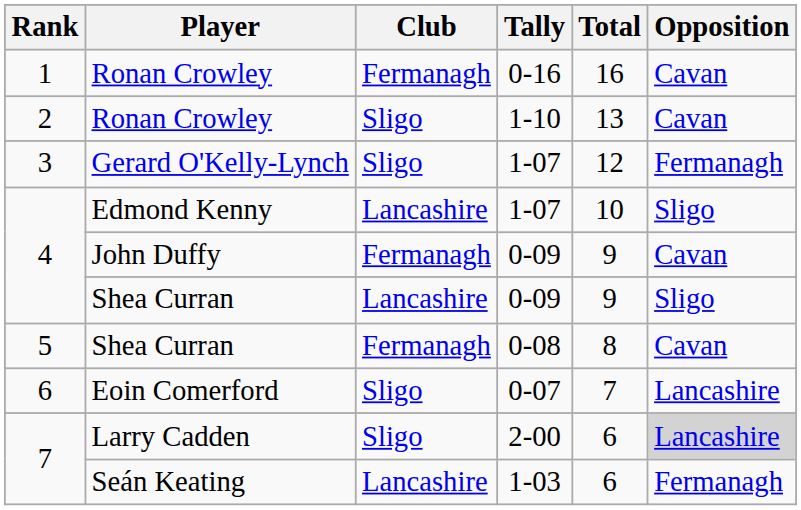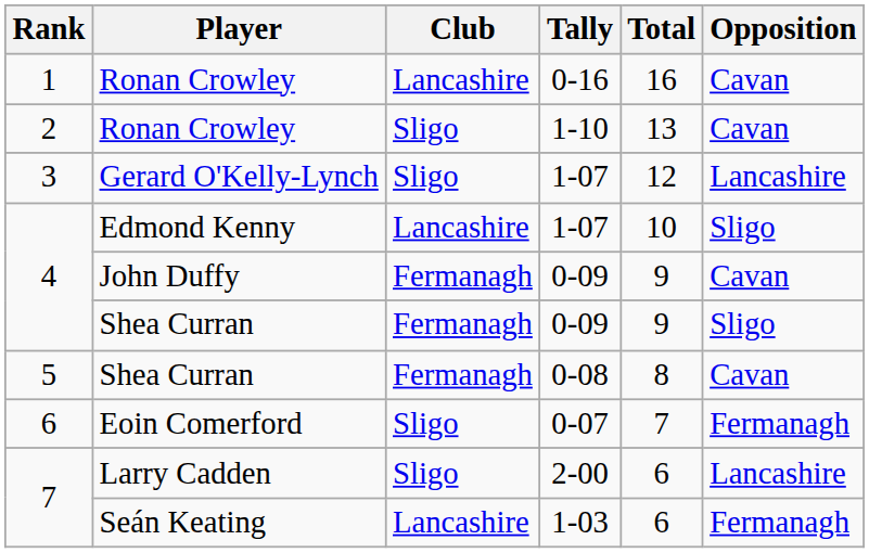 <table class="wikitable">
 <tr>
 <th>Rank</th>
 <th>Player</th>
 <th>Club</th>
 <th>Tally</th>
 <th>Total</th>
 <th>Opposition</th>
 </tr>
 <tr>
 <td rowspan="1" style="text-align:center;">1</td>
 <td><a href='#'>Ronan Crowley</a></td>
-<td><a href='#'>Fermanagh</a></td>
+<td><a href='#'>Lancashire</a></td>
 <td align="center">0-16</td>
 <td align="center">16</td>
 <td><a href='#'>Cavan</a></td>
 </tr>
 <tr>
 <td rowspan="1" style="text-align:center;">2</td>
 <td><a href='#'>Ronan Crowley</a></td>
 <td><a href='#'>Sligo</a></td>
 <td align="center">1-10</td>
 <td align="center">13</td>
 <td><a href='#'>Cavan</a></td>
 </tr>
 <tr>
 <td rowspan="1" style="text-align:center;">3</td>
 <td><a href='#'>Gerard O'Kelly-Lynch</a></td>
 <td><a href='#'>Sligo</a></td>
 <td align="center">1-07</td>
 <td align="center">12</td>
-<td><a href='#'>Fermanagh</a></td>
+<td><a href='#'>Lancashire</a></td>
 </tr>
 <tr>
 <td rowspan="3" style="text-align:center;">4</td>
 <td>Edmond Kenny</td>
 <td><a href='#'>Lancashire</a></td>
 <td align="center">1-07</td>
 <td align="center">10</td>
 <td><a href='#'>Sligo</a></td>
 </tr>
 <tr>
 <td>John Duffy</td>
 <td><a href='#'>Fermanagh</a></td>
 <td align="center">0-09</td>
 <td align="center">9</td>
 <td><a href='#'>Cavan</a></td>
 </tr>
 <tr>
 <td>Shea Curran</td>
-<td><a href='#'>Lancashire</a></td>
+<td><a href='#'>Fermanagh</a></td>
 <td align="center">0-09</td>
 <td align="center">9</td>
 <td><a href='#'>Sligo</a></td>
 </tr>
 <tr>
 <td rowspan="1" style="text-align:center;">5</td>
 <td>Shea Curran</td>
 <td><a href='#'>Fermanagh</a></td>
 <td align="center">0-08</td>
 <td align="center">8</td>
 <td><a href='#'>Cavan</a></td>
 </tr>
 <tr>
 <td rowspan="1" style="text-align:center;">6</td>
 <td>Eoin Comerford</td>
 <td><a href='#'>Sligo</a></td>
 <td align="center">0-07</td>
 <td align="center">7</td>
-<td><a href='#'>Lancashire</a></td>
+<td><a href='#'>Fermanagh</a></td>
 </tr>
 <tr>
 <td rowspan="2" style="text-align:center;">7</td>
 <td>Larry Cadden</td>
 <td><a href='#'>Sligo</a></td>
 <td align="center">2-00</td>
 <td align="center">6</td>
-<td style="background: lightgrey;"><a href='#'>Lancashire</a></td>
+<td><a href='#'>Lancashire</a></td>
 </tr>
 <tr>
 <td>Seán Keating</td>
 <td><a href='#'>Lancashire</a></td>
 <td align="center">1-03</td>
 <td align="center">6</td>
 <td><a href='#'>Fermanagh</a></td>
 </tr>
 </table>
